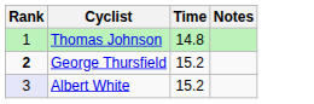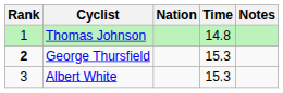 <table class="wikitable sortable" style="text-align:center">
 <tr>
 <th>Rank</th>
 <th>Cyclist</th>
+<th>Nation</th>
 <th>Time</th>
 <th>Notes</th>
 </tr>
 <tr bgcolor=bbf3bb>
 <td>1</td>
 <td align=left><a href='#'>Thomas Johnson</a></td>
+<td align=left></td>
 <td>14.8</td>
 <td></td>
 </tr>
 <tr>
 <td><strong>2</strong></td>
 <td align=left><a href='#'>George Thursfield</a></td>
-<td>15.2</td>
+<td align=left></td>
+<td>15.3</td>
 <td></td>
 </tr>
 <tr>
-<td style="background: lavender;">3</td>
+<td>3</td>
 <td align=left><a href='#'>Albert White</a></td>
-<td>15.2</td>
+<td align=left></td>
+<td>15.3</td>
 <td></td>
 </tr>
 </table>
